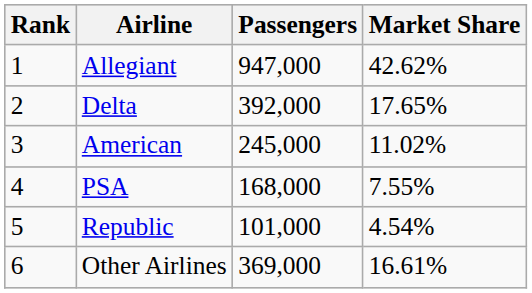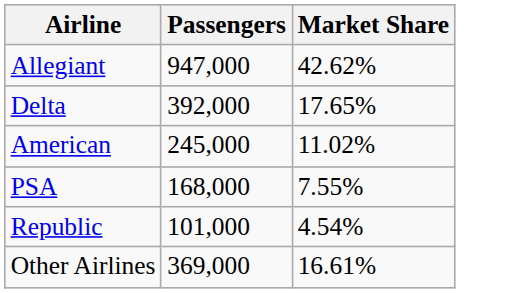 <table class="wikitable">
 <tr>
-<th>Rank</th>
 <th>Airline</th>
 <th>Passengers</th>
 <th>Market Share</th>
 </tr>
 <tr>
-<td>1</td>
 <td><a href='#'>Allegiant</a></td>
 <td>947,000</td>
 <td>42.62%</td>
 </tr>
 <tr>
-<td>2</td>
 <td><a href='#'>Delta</a></td>
 <td>392,000</td>
 <td>17.65%</td>
 </tr>
 <tr>
-<td>3</td>
 <td><a href='#'>American</a></td>
 <td>245,000</td>
 <td>11.02%</td>
 </tr>
 <tr>
-<td>4</td>
 <td><a href='#'>PSA</a></td>
 <td>168,000</td>
 <td>7.55%</td>
 </tr>
 <tr>
-<td>5</td>
 <td><a href='#'>Republic</a></td>
 <td>101,000</td>
 <td>4.54%</td>
 </tr>
 <tr>
-<td>6</td>
 <td>Other Airlines</td>
 <td>369,000</td>
 <td>16.61%</td>
 </tr>
 </table>
